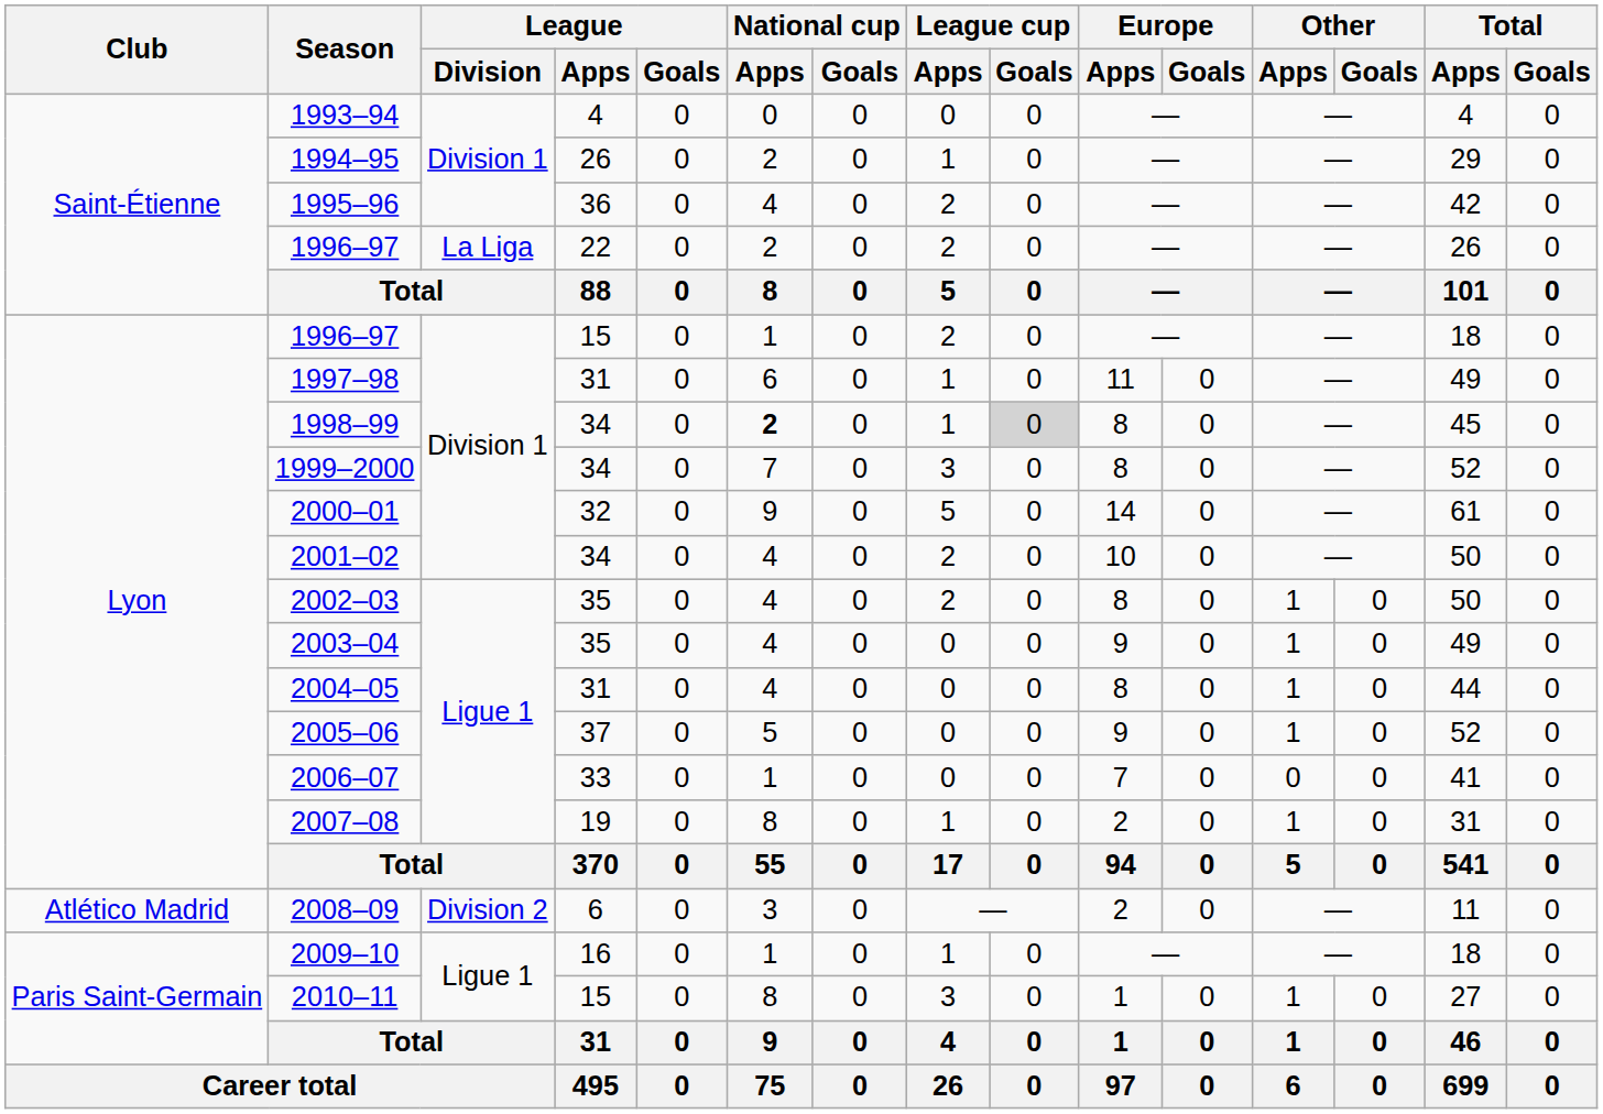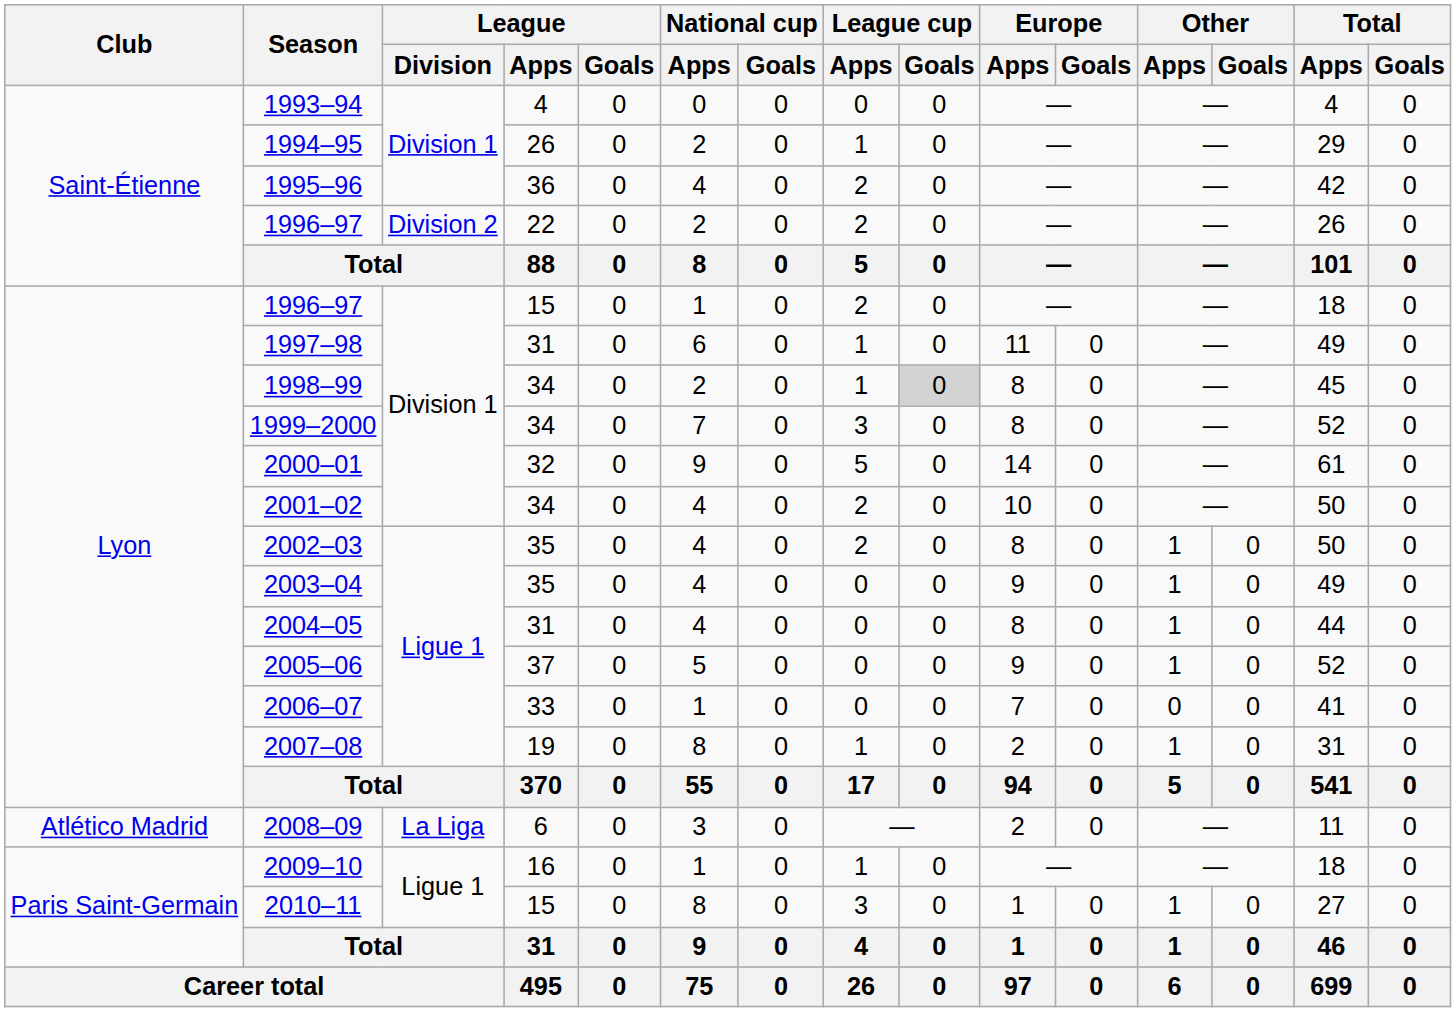 <table class="wikitable" style="text-align: center;">
 <tr>
 <th rowspan="2">Club</th>
 <th rowspan="2">Season</th>
 <th colspan="3">League</th>
 <th colspan="2">National cup</th>
 <th colspan="2">League cup</th>
 <th colspan="2">Europe</th>
 <th colspan="2">Other</th>
 <th colspan="2">Total</th>
 </tr>
 <tr>
 <th>Division</th>
 <th>Apps</th>
 <th>Goals</th>
 <th>Apps</th>
 <th>Goals</th>
 <th>Apps</th>
 <th>Goals</th>
 <th>Apps</th>
 <th>Goals</th>
 <th>Apps</th>
 <th>Goals</th>
 <th>Apps</th>
 <th>Goals</th>
 </tr>
 <tr>
 <td rowspan="5"><a href='#'>Saint-Étienne</a></td>
 <td><a href='#'>1993–94</a></td>
 <td rowspan="3"><a href='#'>Division 1</a></td>
 <td>4</td>
 <td>0</td>
 <td>0</td>
 <td>0</td>
 <td>0</td>
 <td>0</td>
 <td colspan="2">—</td>
 <td colspan="2">—</td>
 <td>4</td>
 <td>0</td>
 </tr>
 <tr>
 <td><a href='#'>1994–95</a></td>
 <td>26</td>
 <td>0</td>
 <td>2</td>
 <td>0</td>
 <td>1</td>
 <td>0</td>
 <td colspan="2">—</td>
 <td colspan="2">—</td>
 <td>29</td>
 <td>0</td>
 </tr>
 <tr>
 <td><a href='#'>1995–96</a></td>
 <td>36</td>
 <td>0</td>
 <td>4</td>
 <td>0</td>
 <td>2</td>
 <td>0</td>
 <td colspan="2">—</td>
 <td colspan="2">—</td>
 <td>42</td>
 <td>0</td>
 </tr>
 <tr>
 <td><a href='#'>1996–97</a></td>
-<td><a href='#'>La Liga</a></td>
+<td><a href='#'>Division 2</a></td>
 <td>22</td>
 <td>0</td>
 <td>2</td>
 <td>0</td>
 <td>2</td>
 <td>0</td>
 <td colspan="2">—</td>
 <td colspan="2">—</td>
 <td>26</td>
 <td>0</td>
 </tr>
 <tr>
 <th colspan="2">Total</th>
 <th>88</th>
 <th>0</th>
 <th>8</th>
 <th>0</th>
 <th>5</th>
 <th>0</th>
 <th colspan="2">—</th>
 <th colspan="2">—</th>
 <th>101</th>
 <th>0</th>
 </tr>
 <tr>
 <td rowspan="13"><a href='#'>Lyon</a></td>
 <td><a href='#'>1996–97</a></td>
 <td rowspan="6">Division 1</td>
 <td>15</td>
 <td>0</td>
 <td>1</td>
 <td>0</td>
 <td>2</td>
 <td>0</td>
 <td colspan="2">—</td>
 <td colspan="2">—</td>
 <td>18</td>
 <td>0</td>
 </tr>
 <tr>
 <td><a href='#'>1997–98</a></td>
 <td>31</td>
 <td>0</td>
 <td>6</td>
 <td>0</td>
 <td>1</td>
 <td>0</td>
 <td>11</td>
 <td>0</td>
 <td colspan="2">—</td>
 <td>49</td>
 <td>0</td>
 </tr>
 <tr>
 <td><a href='#'>1998–99</a></td>
 <td>34</td>
 <td>0</td>
-<td><strong>2</strong></td>
+<td>2</td>
 <td>0</td>
 <td>1</td>
 <td style="background: lightgrey;">0</td>
 <td>8</td>
 <td>0</td>
 <td colspan="2">—</td>
 <td>45</td>
 <td>0</td>
 </tr>
 <tr>
 <td><a href='#'>1999–2000</a></td>
 <td>34</td>
 <td>0</td>
 <td>7</td>
 <td>0</td>
 <td>3</td>
 <td>0</td>
 <td>8</td>
 <td>0</td>
 <td colspan="2">—</td>
 <td>52</td>
 <td>0</td>
 </tr>
 <tr>
 <td><a href='#'>2000–01</a></td>
 <td>32</td>
 <td>0</td>
 <td>9</td>
 <td>0</td>
 <td>5</td>
 <td>0</td>
 <td>14</td>
 <td>0</td>
 <td colspan="2">—</td>
 <td>61</td>
 <td>0</td>
 </tr>
 <tr>
 <td><a href='#'>2001–02</a></td>
 <td>34</td>
 <td>0</td>
 <td>4</td>
 <td>0</td>
 <td>2</td>
 <td>0</td>
 <td>10</td>
 <td>0</td>
 <td colspan="2">—</td>
 <td>50</td>
 <td>0</td>
 </tr>
 <tr>
 <td><a href='#'>2002–03</a></td>
 <td rowspan="6"><a href='#'>Ligue 1</a></td>
 <td>35</td>
 <td>0</td>
 <td>4</td>
 <td>0</td>
 <td>2</td>
 <td>0</td>
 <td>8</td>
 <td>0</td>
 <td>1</td>
 <td>0</td>
 <td>50</td>
 <td>0</td>
 </tr>
 <tr>
 <td><a href='#'>2003–04</a></td>
 <td>35</td>
 <td>0</td>
 <td>4</td>
 <td>0</td>
 <td>0</td>
 <td>0</td>
 <td>9</td>
 <td>0</td>
 <td>1</td>
 <td>0</td>
 <td>49</td>
 <td>0</td>
 </tr>
 <tr>
 <td><a href='#'>2004–05</a></td>
 <td>31</td>
 <td>0</td>
 <td>4</td>
 <td>0</td>
 <td>0</td>
 <td>0</td>
 <td>8</td>
 <td>0</td>
 <td>1</td>
 <td>0</td>
 <td>44</td>
 <td>0</td>
 </tr>
 <tr>
 <td><a href='#'>2005–06</a></td>
 <td>37</td>
 <td>0</td>
 <td>5</td>
 <td>0</td>
 <td>0</td>
 <td>0</td>
 <td>9</td>
 <td>0</td>
 <td>1</td>
 <td>0</td>
 <td>52</td>
 <td>0</td>
 </tr>
 <tr>
 <td><a href='#'>2006–07</a></td>
 <td>33</td>
 <td>0</td>
 <td>1</td>
 <td>0</td>
 <td>0</td>
 <td>0</td>
 <td>7</td>
 <td>0</td>
 <td>0</td>
 <td>0</td>
 <td>41</td>
 <td>0</td>
 </tr>
 <tr>
 <td><a href='#'>2007–08</a></td>
 <td>19</td>
 <td>0</td>
 <td>8</td>
 <td>0</td>
 <td>1</td>
 <td>0</td>
 <td>2</td>
 <td>0</td>
 <td>1</td>
 <td>0</td>
 <td>31</td>
 <td>0</td>
 </tr>
 <tr>
 <th colspan="2">Total</th>
 <th>370</th>
 <th>0</th>
 <th>55</th>
 <th>0</th>
 <th>17</th>
 <th>0</th>
 <th>94</th>
 <th>0</th>
 <th>5</th>
 <th>0</th>
 <th>541</th>
 <th>0</th>
 </tr>
 <tr>
 <td><a href='#'>Atlético Madrid</a></td>
 <td><a href='#'>2008–09</a></td>
-<td><a href='#'>Division 2</a></td>
+<td><a href='#'>La Liga</a></td>
 <td>6</td>
 <td>0</td>
 <td>3</td>
 <td>0</td>
 <td colspan="2">—</td>
 <td>2</td>
 <td>0</td>
 <td colspan="2">—</td>
 <td>11</td>
 <td>0</td>
 </tr>
 <tr>
 <td rowspan="3"><a href='#'>Paris Saint-Germain</a></td>
 <td><a href='#'>2009–10</a></td>
 <td rowspan="2">Ligue 1</td>
 <td>16</td>
 <td>0</td>
 <td>1</td>
 <td>0</td>
 <td>1</td>
 <td>0</td>
 <td colspan="2">—</td>
 <td colspan="2">—</td>
 <td>18</td>
 <td>0</td>
 </tr>
 <tr>
 <td><a href='#'>2010–11</a></td>
 <td>15</td>
 <td>0</td>
 <td>8</td>
 <td>0</td>
 <td>3</td>
 <td>0</td>
 <td>1</td>
 <td>0</td>
 <td>1</td>
 <td>0</td>
 <td>27</td>
 <td>0</td>
 </tr>
 <tr>
 <th colspan="2">Total</th>
 <th>31</th>
 <th>0</th>
 <th>9</th>
 <th>0</th>
 <th>4</th>
 <th>0</th>
 <th>1</th>
 <th>0</th>
 <th>1</th>
 <th>0</th>
 <th>46</th>
 <th>0</th>
 </tr>
 <tr>
 <th colspan="3">Career total</th>
 <th>495</th>
 <th>0</th>
 <th>75</th>
 <th>0</th>
 <th>26</th>
 <th>0</th>
 <th>97</th>
 <th>0</th>
 <th>6</th>
 <th>0</th>
 <th>699</th>
 <th>0</th>
 </tr>
 </table>
